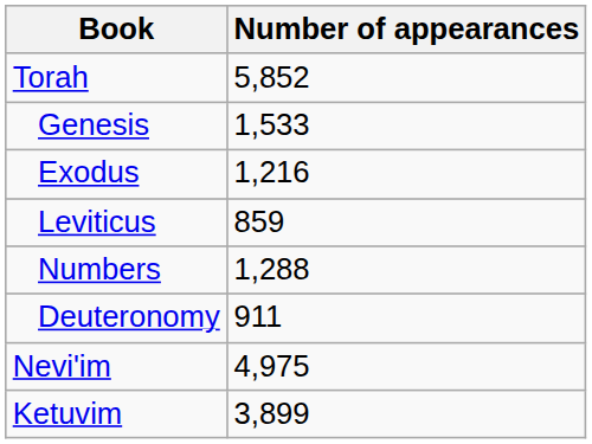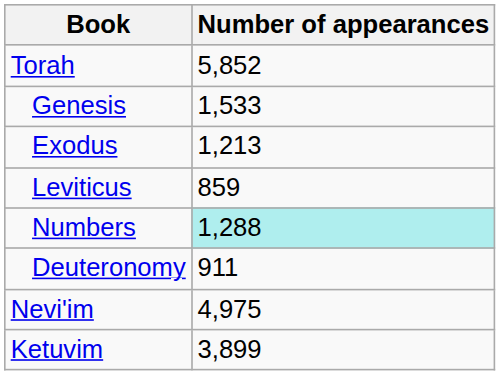 <table class="wikitable">
 <tr>
 <th><strong>Book</strong></th>
 <th>Number of appearances</th>
 </tr>
 <tr>
 <td><a href='#'>Torah</a></td>
 <td>5,852</td>
 </tr>
 <tr>
 <td>   <a href='#'>Genesis</a></td>
 <td>1,533</td>
 </tr>
 <tr>
 <td>   <a href='#'>Exodus</a></td>
-<td>1,216</td>
+<td>1,213</td>
 </tr>
 <tr>
 <td>   <a href='#'>Leviticus</a></td>
 <td>859</td>
 </tr>
 <tr>
 <td>   <a href='#'>Numbers</a></td>
-<td>1,288</td>
+<td style="background: paleturquoise;">1,288</td>
 </tr>
 <tr>
 <td>   <a href='#'>Deuteronomy</a></td>
 <td>911</td>
 </tr>
 <tr>
 <td><a href='#'>Nevi'im</a></td>
 <td>4,975</td>
 </tr>
 <tr>
 <td><a href='#'>Ketuvim</a></td>
 <td>3,899</td>
 </tr>
 </table>
